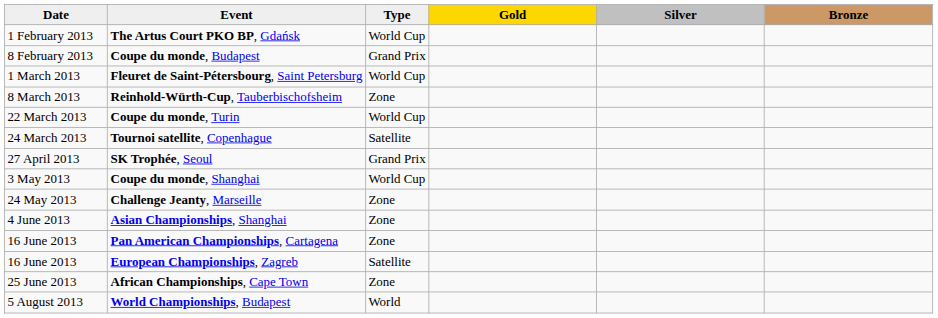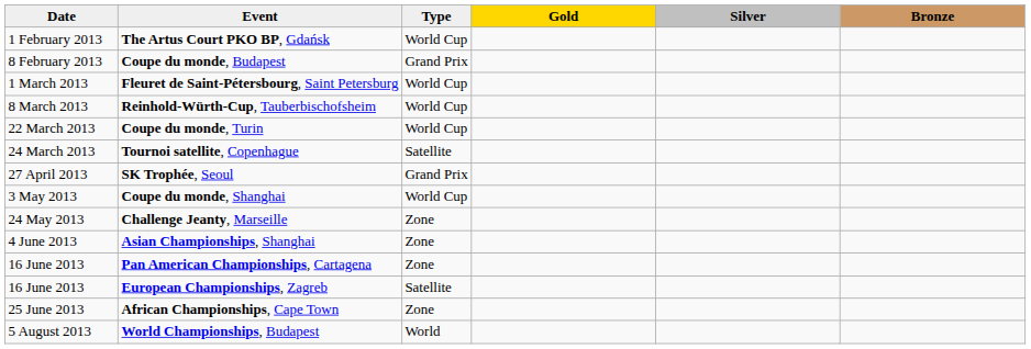 <table class="wikitable plainrowheaders">
 <tr align=center>
 <th scope=col style="width:120px; background: #efefef;">Date</th>
 <th scope=col style="background: #efefef;">Event</th>
 <th scope=col style="background: #efefef;">Type</th>
 <th scope="col" style="width:200px; background:gold;">Gold</th>
 <th scope="col" style="width:200px; background:silver;">Silver</th>
 <th scope="col" style="width:200px; background:#c96;">Bronze</th>
 </tr>
 <tr>
 <td>1 February 2013</td>
 <td><strong>The Artus Court PKO BP</strong>, <a href='#'>Gdańsk</a></td>
 <td>World Cup</td>
 <td></td>
 <td></td>
 <td><br></td>
 </tr>
 <tr>
 <td>8 February 2013</td>
 <td><strong>Coupe du monde</strong>, <a href='#'>Budapest</a></td>
 <td>Grand Prix</td>
 <td></td>
 <td></td>
 <td><br></td>
 </tr>
 <tr>
 <td>1 March 2013</td>
 <td><strong>Fleuret de Saint-Pétersbourg</strong>, <a href='#'>Saint Petersburg</a></td>
 <td>World Cup</td>
 <td></td>
 <td></td>
 <td><br></td>
 </tr>
 <tr>
 <td>8 March 2013</td>
 <td><strong>Reinhold-Würth-Cup</strong>, <a href='#'>Tauberbischofsheim</a></td>
-<td>Zone</td>
+<td>World Cup</td>
 <td></td>
 <td></td>
 <td><br></td>
 </tr>
 <tr>
 <td>22 March 2013</td>
 <td><strong>Coupe du monde</strong>, <a href='#'>Turin</a></td>
 <td>World Cup</td>
 <td></td>
 <td></td>
 <td><br></td>
 </tr>
 <tr>
 <td>24 March 2013</td>
 <td><strong>Tournoi satellite</strong>, <a href='#'>Copenhague</a></td>
 <td>Satellite</td>
 <td></td>
 <td></td>
 <td><br></td>
 </tr>
 <tr>
 <td>27 April 2013</td>
 <td><strong>SK Trophée</strong>, <a href='#'>Seoul</a></td>
 <td>Grand Prix</td>
 <td></td>
 <td></td>
 <td><br></td>
 </tr>
 <tr>
 <td>3 May 2013</td>
 <td><strong>Coupe du monde</strong>, <a href='#'>Shanghai</a></td>
 <td>World Cup</td>
 <td></td>
 <td></td>
 <td><br></td>
 </tr>
 <tr>
 <td>24 May 2013</td>
 <td><strong>Challenge Jeanty</strong>, <a href='#'>Marseille</a></td>
 <td>Zone</td>
 <td></td>
 <td></td>
 <td><br></td>
 </tr>
 <tr>
 <td>4 June 2013</td>
 <td><strong><a href='#'>Asian Championships</a></strong>, <a href='#'>Shanghai</a></td>
 <td>Zone</td>
 <td></td>
 <td></td>
 <td><br></td>
 </tr>
 <tr>
 <td>16 June 2013</td>
 <td><strong><a href='#'>Pan American Championships</a></strong>, <a href='#'>Cartagena</a></td>
 <td>Zone</td>
 <td></td>
 <td></td>
 <td><br></td>
 </tr>
 <tr>
 <td>16 June 2013</td>
 <td><strong><a href='#'>European Championships</a></strong>, <a href='#'>Zagreb</a></td>
 <td>Satellite</td>
 <td></td>
 <td></td>
 <td><br></td>
 </tr>
 <tr>
 <td>25 June 2013</td>
 <td><strong>African Championships</strong>, <a href='#'>Cape Town</a></td>
 <td>Zone</td>
 <td></td>
 <td></td>
 <td><br></td>
 </tr>
 <tr>
 <td>5 August 2013</td>
 <td><strong><a href='#'>World Championships</a></strong>, <a href='#'>Budapest</a></td>
 <td>World</td>
 <td></td>
 <td></td>
 <td><br></td>
 </tr>
 </table>
